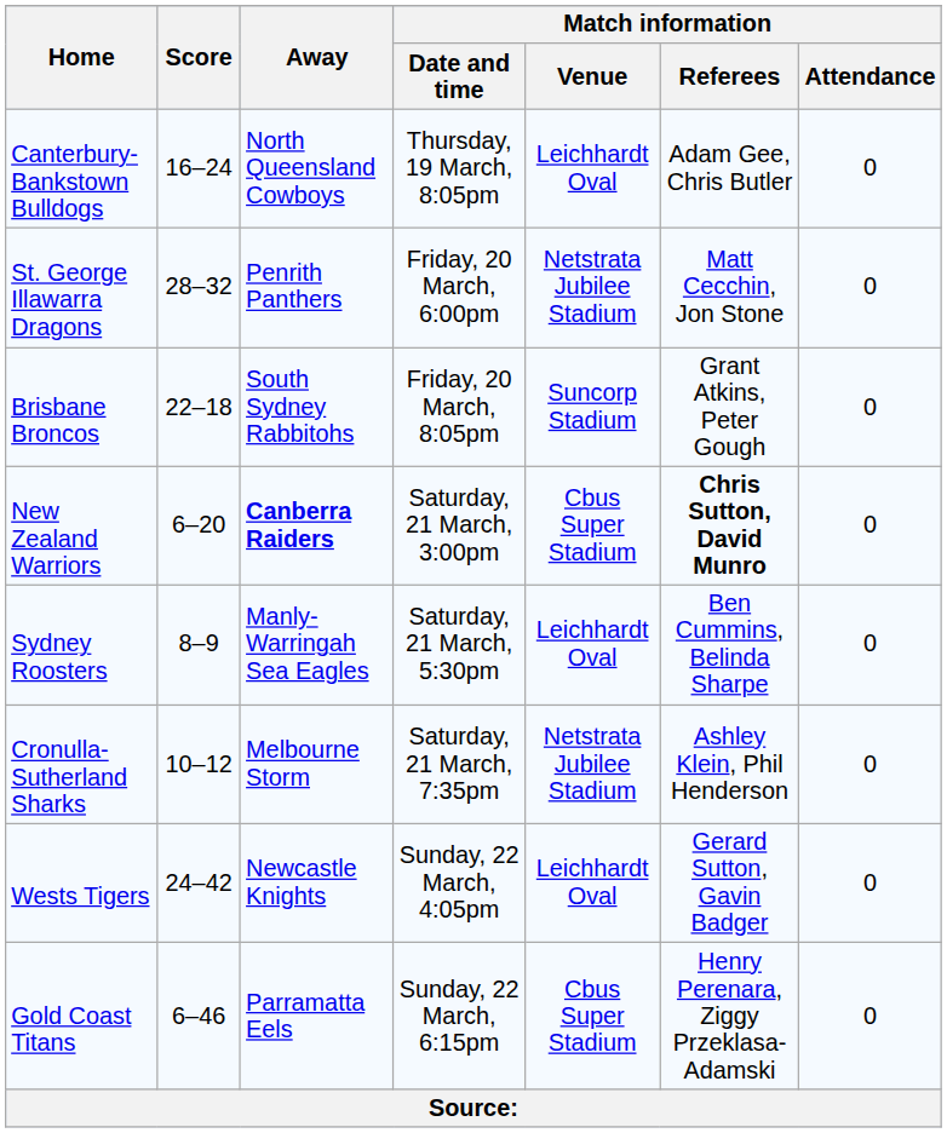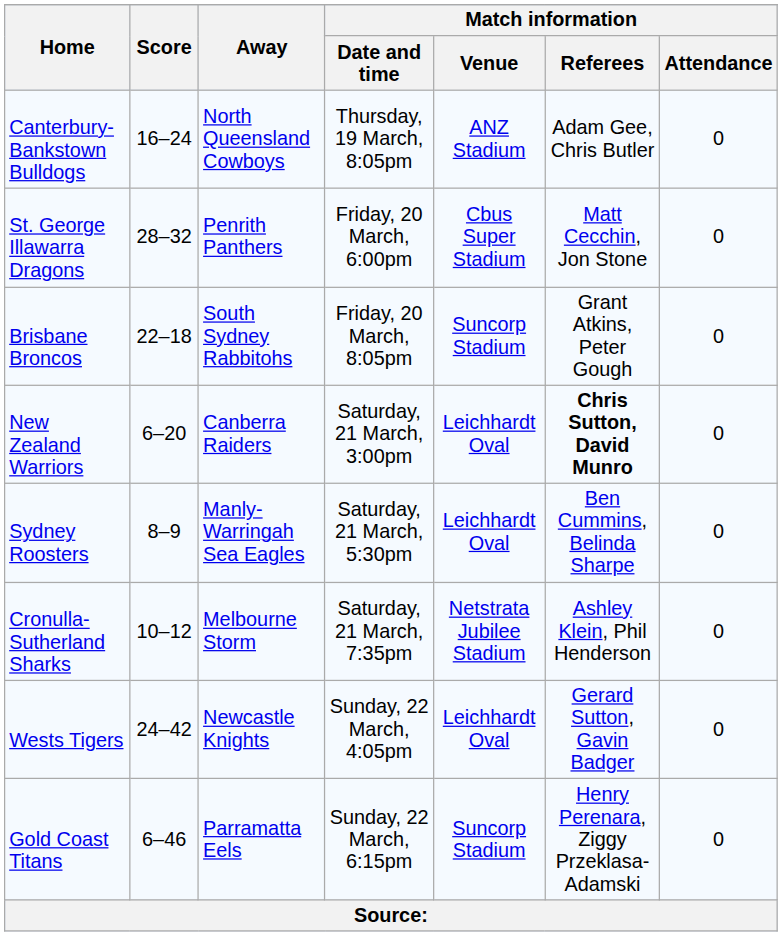 <table class="wikitable" style="border-collapse:collapse; text-align:center; width:100%;">
 <tr style="background:#c1d8ff;">
 </tr>
 <tr style="background:#c1d8ff;">
 <th rowspan="2" style="width:19%;">Home</th>
 <th rowspan="2" style="width:10%;">Score</th>
 <th rowspan="2" style="width:19%;">Away</th>
 <th colspan="6">Match information</th>
 </tr>
 <tr style="background:#efefef;">
 <th width=17%>Date and time</th>
 <th width=17%>Venue</th>
 <th width=17%>Referees</th>
 <th width=5%>Attendance</th>
 </tr>
 <tr style="text-align:center; background:#f5faff;">
 <td align="left"><br> <a href='#'>Canterbury-Bankstown Bulldogs</a></td>
 <td>16–24</td>
 <td align="left"> <a href='#'>North Queensland Cowboys</a></td>
 <td>Thursday, 19 March, 8:05pm</td>
-<td><a href='#'>Leichhardt Oval</a></td>
+<td><a href='#'>ANZ Stadium</a></td>
 <td>Adam Gee, Chris Butler</td>
 <td>0</td>
 </tr>
 <tr style="text-align:center; background:#f5faff;">
 <td align="left"><br> <a href='#'>St. George Illawarra Dragons</a></td>
 <td>28–32</td>
 <td align="left"> <a href='#'>Penrith Panthers</a></td>
 <td>Friday, 20 March, 6:00pm</td>
-<td><a href='#'>Netstrata Jubilee Stadium</a></td>
+<td><a href='#'>Cbus Super Stadium</a></td>
 <td><a href='#'>Matt Cecchin</a>, Jon Stone</td>
 <td>0</td>
 </tr>
 <tr style="text-align:center; background:#f5faff;">
 <td align="left"><br> <a href='#'>Brisbane Broncos</a></td>
 <td>22–18</td>
 <td align="left"> <a href='#'>South Sydney Rabbitohs</a></td>
 <td>Friday, 20 March, 8:05pm</td>
 <td><a href='#'>Suncorp Stadium</a></td>
 <td>Grant Atkins, Peter Gough</td>
 <td>0</td>
 </tr>
 <tr style="text-align:center; background:#f5faff;">
 <td align="left"><br> <a href='#'>New Zealand Warriors</a></td>
 <td>6–20</td>
-<td align="left"><strong> <a href='#'>Canberra Raiders</a></strong></td>
+<td align="left"> <a href='#'>Canberra Raiders</a></td>
 <td>Saturday, 21 March, 3:00pm</td>
-<td><a href='#'>Cbus Super Stadium</a></td>
+<td><a href='#'>Leichhardt Oval</a></td>
 <td><strong>Chris Sutton, David Munro</strong></td>
 <td>0</td>
 </tr>
 <tr style="text-align:center; background:#f5faff;">
 <td align="left"><br> <a href='#'>Sydney Roosters</a></td>
 <td>8–9</td>
 <td align="left"> <a href='#'>Manly-Warringah Sea Eagles</a></td>
 <td>Saturday, 21 March, 5:30pm</td>
 <td><a href='#'>Leichhardt Oval</a></td>
 <td><a href='#'>Ben Cummins</a>, <a href='#'>Belinda Sharpe</a></td>
 <td>0</td>
 </tr>
 <tr style="text-align:center; background:#f5faff;">
 <td align="left"><br> <a href='#'>Cronulla-Sutherland Sharks</a></td>
 <td>10–12</td>
 <td align="left"> <a href='#'>Melbourne Storm</a></td>
 <td>Saturday, 21 March, 7:35pm</td>
 <td><a href='#'>Netstrata Jubilee Stadium</a></td>
 <td><a href='#'>Ashley Klein</a>, Phil Henderson</td>
 <td>0</td>
 </tr>
 <tr style="text-align:center; background:#f5faff;">
 <td align="left"><br> <a href='#'>Wests Tigers</a></td>
 <td>24–42</td>
 <td align="left"> <a href='#'>Newcastle Knights</a></td>
 <td>Sunday, 22 March, 4:05pm</td>
 <td><a href='#'>Leichhardt Oval</a></td>
 <td><a href='#'>Gerard Sutton</a>, <a href='#'>Gavin Badger</a></td>
 <td>0</td>
 </tr>
 <tr style="text-align:center; background:#f5faff;">
 <td align="left"><br> <a href='#'>Gold Coast Titans</a></td>
 <td>6–46</td>
 <td align="left"> <a href='#'>Parramatta Eels</a></td>
 <td>Sunday, 22 March, 6:15pm</td>
-<td><a href='#'>Cbus Super Stadium</a></td>
+<td><a href='#'>Suncorp Stadium</a></td>
 <td><a href='#'>Henry Perenara</a>, Ziggy Przeklasa-Adamski</td>
 <td>0</td>
 </tr>
 <tr style="background:#c1d8ff;">
 <th colspan="7">Source:</th>
 </tr>
 </table>
